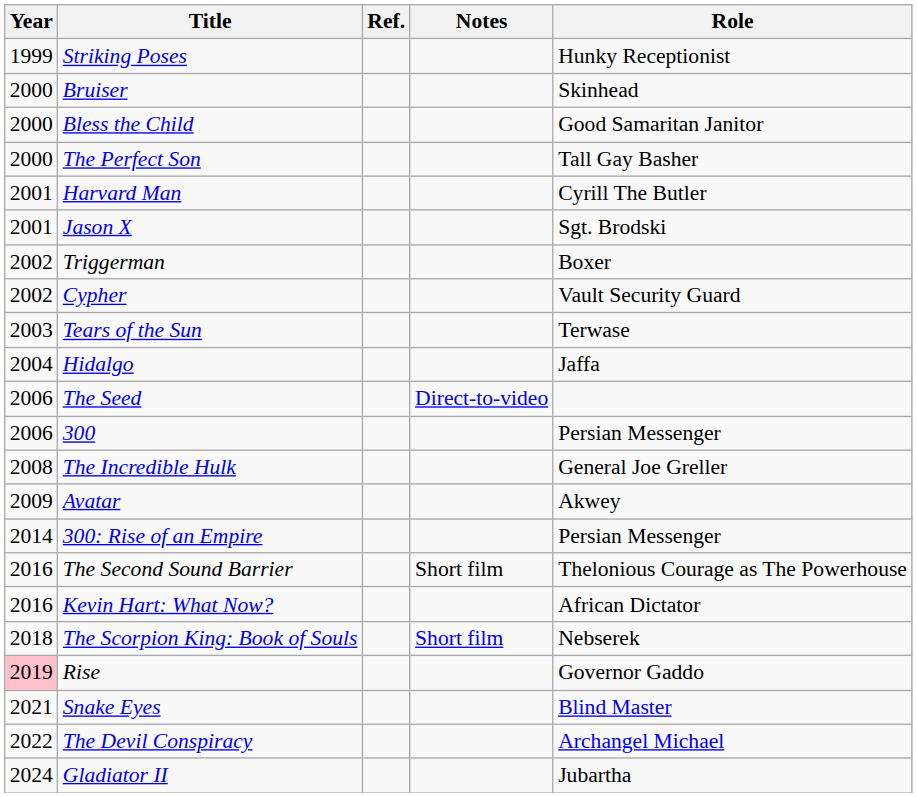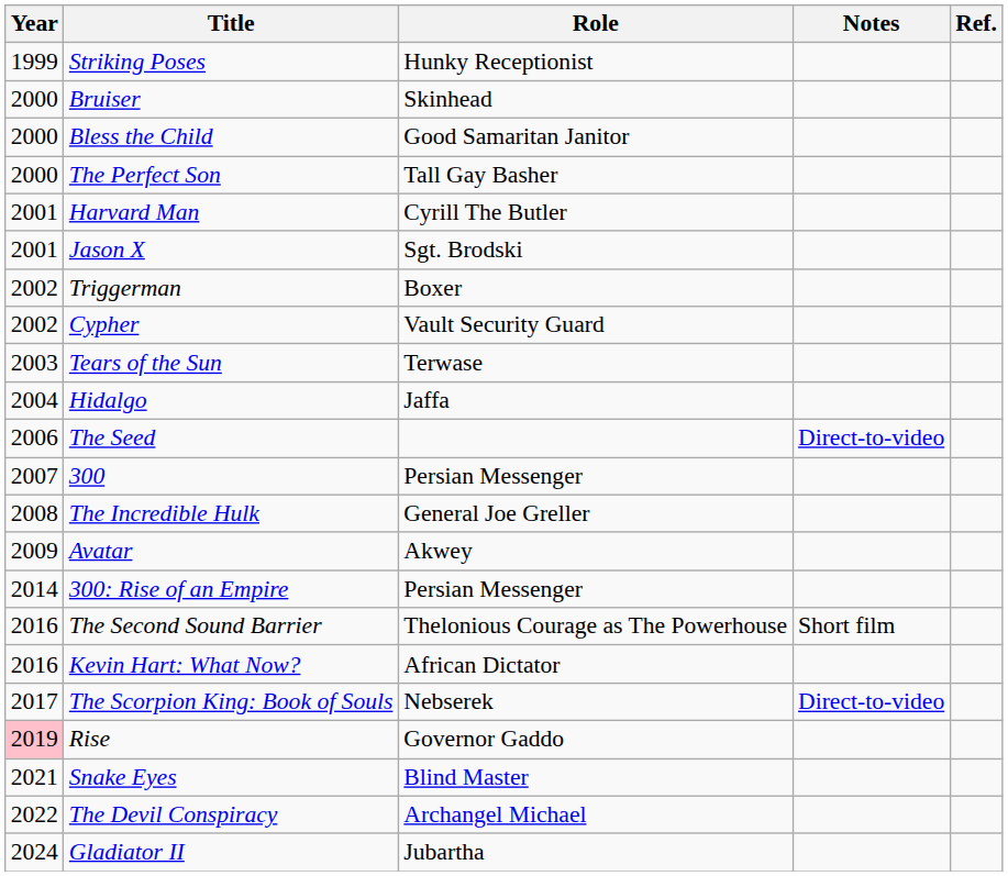 <table class="wikitable unsortable">
 <tr>
 <th>Year</th>
 <th>Title</th>
+<th>Role</th>
+<th>Notes</th>
 <th>Ref.</th>
-<th>Notes</th>
-<th>Role</th>
 </tr>
 <tr>
 <td>1999</td>
 <td><em><a href='#'>Striking Poses</a></em></td>
+<td>Hunky Receptionist</td>
 <td></td>
 <td></td>
-<td>Hunky Receptionist</td>
 </tr>
 <tr>
 <td>2000</td>
 <td><em><a href='#'>Bruiser</a></em></td>
+<td>Skinhead</td>
 <td></td>
 <td></td>
-<td>Skinhead</td>
 </tr>
 <tr>
 <td>2000</td>
 <td><em><a href='#'>Bless the Child</a></em></td>
+<td>Good Samaritan Janitor</td>
 <td></td>
 <td></td>
-<td>Good Samaritan Janitor</td>
 </tr>
 <tr>
 <td>2000</td>
 <td><em><a href='#'>The Perfect Son</a></em></td>
+<td>Tall Gay Basher</td>
 <td></td>
 <td></td>
-<td>Tall Gay Basher</td>
 </tr>
 <tr>
 <td>2001</td>
 <td><em><a href='#'>Harvard Man</a></em></td>
+<td>Cyrill The Butler</td>
 <td></td>
 <td></td>
-<td>Cyrill The Butler</td>
 </tr>
 <tr>
 <td>2001</td>
 <td><em><a href='#'>Jason X</a></em></td>
+<td>Sgt. Brodski</td>
 <td></td>
 <td></td>
-<td>Sgt. Brodski</td>
 </tr>
 <tr>
 <td>2002</td>
 <td><em>Triggerman</em></td>
+<td>Boxer</td>
 <td></td>
 <td></td>
-<td>Boxer</td>
 </tr>
 <tr>
 <td>2002</td>
 <td><em><a href='#'>Cypher</a></em></td>
+<td>Vault Security Guard</td>
 <td></td>
 <td></td>
-<td>Vault Security Guard</td>
 </tr>
 <tr>
 <td>2003</td>
 <td><em><a href='#'>Tears of the Sun</a></em></td>
+<td>Terwase</td>
 <td></td>
 <td></td>
-<td>Terwase</td>
 </tr>
 <tr>
 <td>2004</td>
 <td><em><a href='#'>Hidalgo</a></em></td>
+<td>Jaffa</td>
 <td></td>
 <td></td>
-<td>Jaffa</td>
 </tr>
 <tr>
 <td>2006</td>
 <td><em><a href='#'>The Seed</a></em></td>
 <td></td>
 <td><a href='#'>Direct-to-video</a></td>
 <td></td>
 </tr>
 <tr>
-<td>2006</td>
+<td>2007</td>
 <td><em><a href='#'>300</a></em></td>
+<td>Persian Messenger</td>
 <td></td>
 <td></td>
-<td>Persian Messenger</td>
 </tr>
 <tr>
 <td>2008</td>
 <td><em><a href='#'>The Incredible Hulk</a></em></td>
+<td>General Joe Greller</td>
 <td></td>
 <td></td>
-<td>General Joe Greller</td>
 </tr>
 <tr>
 <td>2009</td>
 <td><em><a href='#'>Avatar</a></em></td>
+<td>Akwey</td>
 <td></td>
 <td></td>
-<td>Akwey</td>
 </tr>
 <tr>
 <td>2014</td>
 <td><em><a href='#'>300: Rise of an Empire</a></em></td>
+<td>Persian Messenger</td>
 <td></td>
 <td></td>
-<td>Persian Messenger</td>
 </tr>
 <tr>
 <td>2016</td>
 <td><em>The Second Sound Barrier</em></td>
+<td>Thelonious Courage as The Powerhouse</td>
+<td>Short film</td>
 <td></td>
-<td>Short film</td>
-<td>Thelonious Courage as The Powerhouse</td>
 </tr>
 <tr>
 <td>2016</td>
 <td><em><a href='#'>Kevin Hart: What Now?</a></em></td>
+<td>African Dictator</td>
 <td></td>
 <td></td>
-<td>African Dictator</td>
 </tr>
 <tr>
-<td>2018</td>
+<td>2017</td>
 <td><em><a href='#'>The Scorpion King: Book of Souls</a></em></td>
+<td>Nebserek</td>
+<td><a href='#'>Direct-to-video</a></td>
 <td></td>
-<td><a href='#'>Short film</a></td>
-<td>Nebserek</td>
 </tr>
 <tr>
 <td style="background: pink;">2019</td>
 <td><em>Rise</em></td>
+<td>Governor Gaddo</td>
 <td></td>
 <td></td>
-<td>Governor Gaddo</td>
 </tr>
 <tr>
 <td>2021</td>
 <td><em><a href='#'>Snake Eyes</a></em></td>
+<td><a href='#'>Blind Master</a></td>
 <td></td>
 <td></td>
-<td><a href='#'>Blind Master</a></td>
 </tr>
 <tr>
 <td>2022</td>
 <td><em><a href='#'>The Devil Conspiracy</a></em></td>
+<td><a href='#'>Archangel Michael</a></td>
 <td></td>
 <td></td>
-<td><a href='#'>Archangel Michael</a></td>
 </tr>
 <tr>
 <td>2024</td>
 <td><em><a href='#'>Gladiator II</a></em></td>
+<td>Jubartha</td>
 <td></td>
 <td></td>
-<td>Jubartha</td>
 </tr>
 </table>
